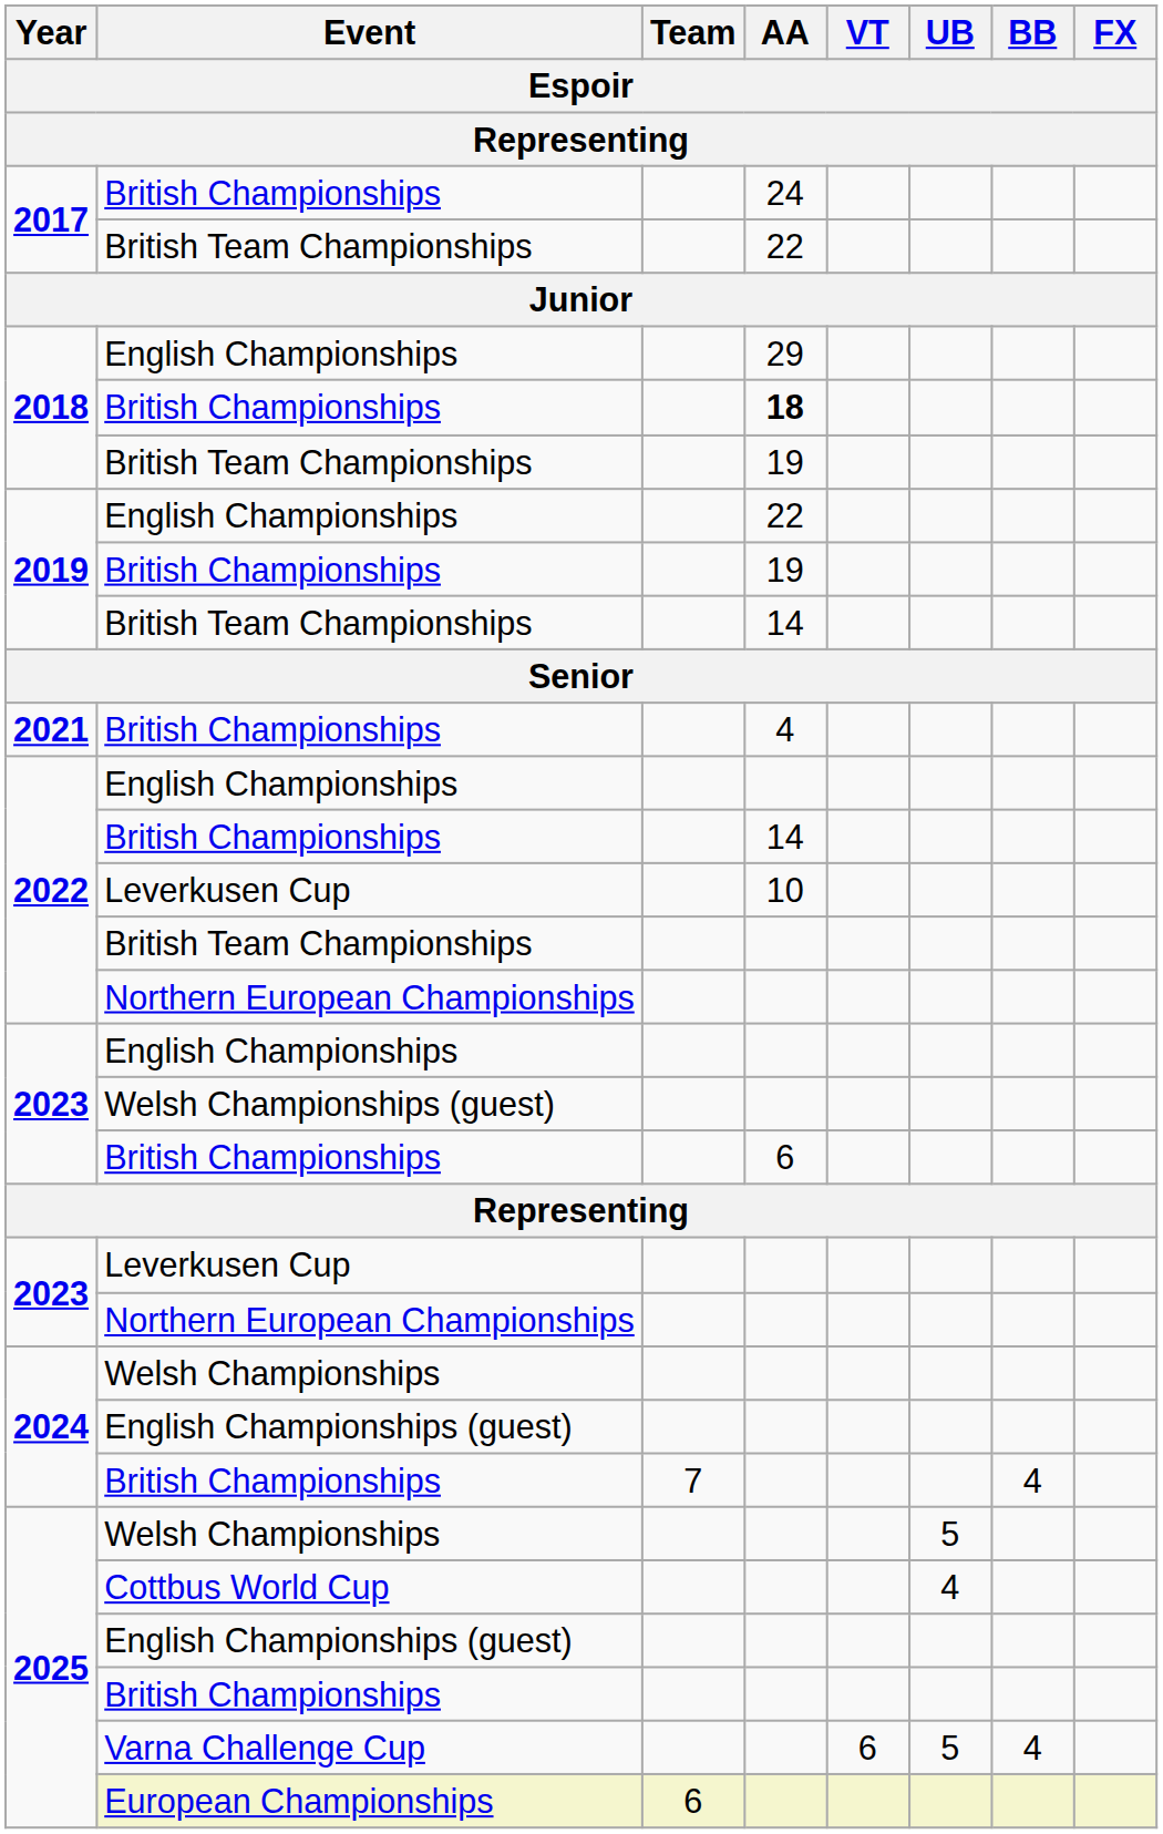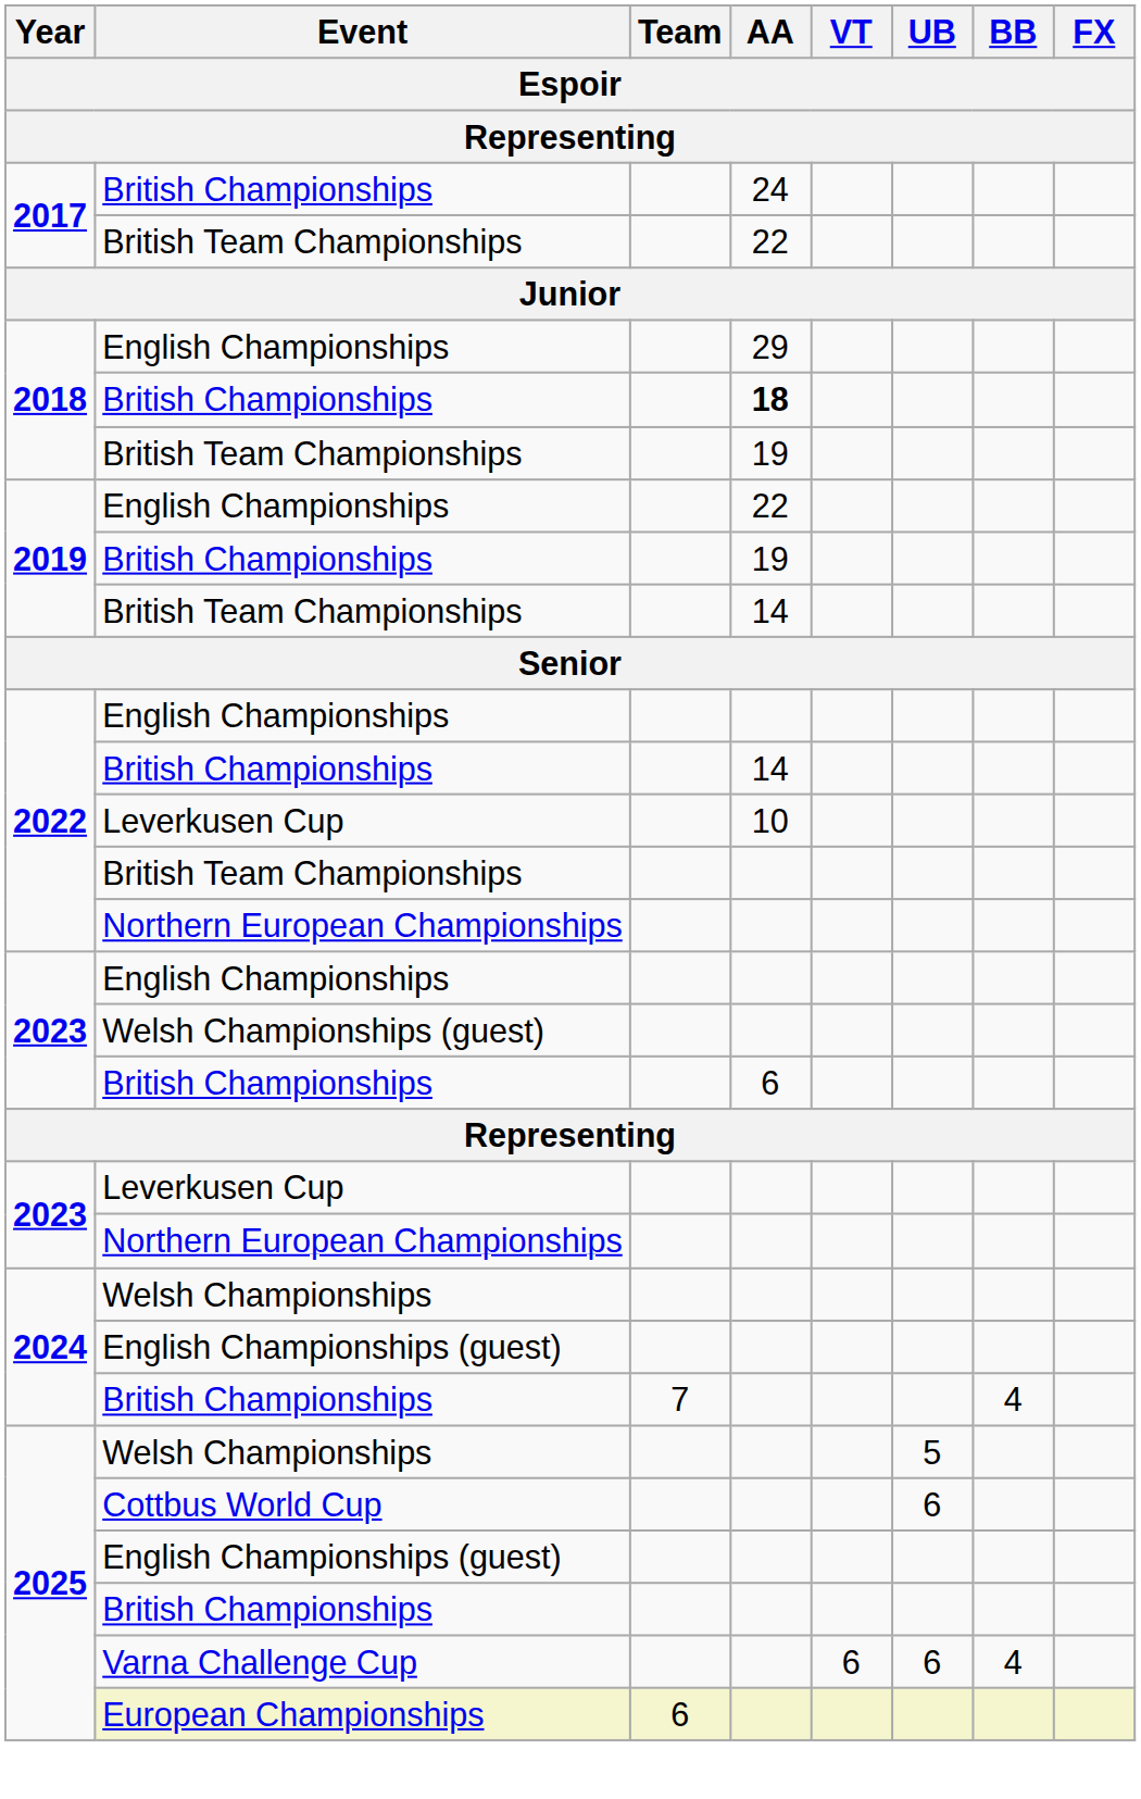 <table class="wikitable" style="text-align:center; font-size:95%;">
 <tr>
 <th align=center>Year</th>
 <th align=center>Event</th>
 <th style="width:30px;">Team</th>
 <th style="width:30px;">AA</th>
 <th style="width:30px;"><a href='#'>VT</a></th>
 <th style="width:30px;"><a href='#'>UB</a></th>
 <th style="width:30px;"><a href='#'>BB</a></th>
 <th style="width:30px;"><a href='#'>FX</a></th>
 </tr>
 <tr>
 <th colspan="8">Espoir</th>
 </tr>
 <tr>
 <th colspan="8">Representing  </th>
 </tr>
 <tr>
 <td rowspan="2"><strong><a href='#'>2017</a></strong></td>
 <td align=left><a href='#'>British Championships</a></td>
 <td></td>
 <td>24</td>
 <td></td>
 <td></td>
 <td></td>
 <td></td>
 </tr>
 <tr>
 <td align=left>British Team Championships</td>
 <td></td>
 <td>22</td>
 <td></td>
 <td></td>
 <td></td>
 <td></td>
 </tr>
 <tr>
 <th colspan="8">Junior</th>
 </tr>
 <tr>
 <td rowspan="3"><strong><a href='#'>2018</a></strong></td>
 <td align=left>English Championships</td>
 <td></td>
 <td>29</td>
 <td></td>
 <td></td>
 <td></td>
 <td></td>
 </tr>
 <tr>
 <td align=left><a href='#'>British Championships</a></td>
 <td></td>
 <td><strong>18</strong></td>
 <td></td>
 <td></td>
 <td></td>
 <td></td>
 </tr>
 <tr>
 <td align=left>British Team Championships</td>
 <td></td>
 <td>19</td>
 <td></td>
 <td></td>
 <td></td>
 <td></td>
 </tr>
 <tr>
 <td rowspan="3"><strong><a href='#'>2019</a></strong></td>
 <td align="left">English Championships</td>
 <td></td>
 <td>22</td>
 <td></td>
 <td></td>
 <td></td>
 <td></td>
 </tr>
 <tr>
 <td align="left"><a href='#'>British Championships</a></td>
 <td></td>
 <td>19</td>
 <td></td>
 <td></td>
 <td></td>
 <td></td>
 </tr>
 <tr>
 <td align=left>British Team Championships</td>
 <td></td>
 <td>14</td>
 <td></td>
 <td></td>
 <td></td>
 <td></td>
 </tr>
 <tr>
 <th colspan="8">Senior</th>
-</tr>
-<tr>
-<td><strong><a href='#'>2021</a></strong></td>
-<td align="left"><a href='#'>British Championships</a></td>
-<td></td>
-<td>4</td>
-<td></td>
-<td></td>
-<td></td>
-<td></td>
 </tr>
 <tr>
 <td rowspan="5"><strong><a href='#'>2022</a></strong></td>
 <td align="left">English Championships</td>
 <td></td>
 <td></td>
 <td></td>
 <td></td>
 <td></td>
 <td></td>
 </tr>
 <tr>
 <td align="left"><a href='#'>British Championships</a></td>
 <td></td>
 <td>14</td>
 <td></td>
 <td></td>
 <td></td>
 <td></td>
 </tr>
 <tr>
 <td align=left>Leverkusen Cup</td>
 <td></td>
 <td>10</td>
 <td></td>
 <td></td>
 <td></td>
 <td></td>
 </tr>
 <tr>
 <td align=left>British Team Championships</td>
 <td></td>
 <td></td>
 <td></td>
 <td></td>
 <td></td>
 <td></td>
 </tr>
 <tr>
 <td align="left"><a href='#'>Northern European Championships</a></td>
 <td></td>
 <td></td>
 <td></td>
 <td></td>
 <td></td>
 <td></td>
 </tr>
 <tr>
 <td rowspan="3"><strong><a href='#'>2023</a></strong></td>
 <td align=left>English Championships</td>
 <td></td>
 <td></td>
 <td></td>
 <td></td>
 <td></td>
 <td></td>
 </tr>
 <tr>
 <td align="left">Welsh Championships (guest)</td>
 <td></td>
 <td></td>
 <td></td>
 <td></td>
 <td></td>
 <td></td>
 </tr>
 <tr>
 <td align="left"><a href='#'>British Championships</a></td>
 <td></td>
 <td>6</td>
 <td></td>
 <td></td>
 <td></td>
 <td></td>
 </tr>
 <tr>
 <th colspan="8">Representing  </th>
 </tr>
 <tr>
 <td rowspan="2"><strong><a href='#'>2023</a></strong></td>
 <td align=left>Leverkusen Cup</td>
 <td></td>
 <td></td>
 <td></td>
 <td></td>
 <td></td>
 <td></td>
 </tr>
 <tr>
 <td align="left"><a href='#'>Northern European Championships</a></td>
 <td></td>
 <td></td>
 <td></td>
 <td></td>
 <td></td>
 <td></td>
 </tr>
 <tr>
 <td rowspan="3"><strong><a href='#'>2024</a></strong></td>
 <td align="left">Welsh Championships</td>
 <td></td>
 <td></td>
 <td></td>
 <td></td>
 <td></td>
 <td></td>
 </tr>
 <tr>
 <td align="left">English Championships (guest)</td>
 <td></td>
 <td></td>
 <td></td>
 <td></td>
 <td></td>
 <td></td>
 </tr>
 <tr>
 <td align="left"><a href='#'>British Championships</a></td>
 <td>7</td>
 <td></td>
 <td></td>
 <td></td>
 <td>4</td>
 <td></td>
 </tr>
 <tr>
 <td rowspan="6"><strong><a href='#'>2025</a></strong></td>
 <td align=left>Welsh Championships</td>
 <td></td>
 <td></td>
 <td></td>
 <td>5</td>
 <td></td>
 <td></td>
 </tr>
 <tr>
 <td align=left><a href='#'>Cottbus World Cup</a></td>
 <td></td>
 <td></td>
 <td></td>
-<td>4</td>
+<td>6</td>
 <td></td>
 <td></td>
 </tr>
 <tr>
 <td align=left>English Championships (guest)</td>
 <td></td>
 <td></td>
 <td></td>
 <td></td>
 <td></td>
 <td></td>
 </tr>
 <tr>
 <td align=left><a href='#'>British Championships</a></td>
 <td></td>
 <td></td>
 <td></td>
 <td></td>
 <td></td>
 <td></td>
 </tr>
 <tr>
 <td align=left><a href='#'>Varna Challenge Cup</a></td>
 <td></td>
 <td></td>
 <td>6</td>
-<td>5</td>
+<td>6</td>
 <td>4</td>
 <td></td>
 </tr>
 <tr bgcolor=#F5F6CE>
 <td align=left><a href='#'>European Championships</a></td>
 <td>6</td>
 <td></td>
 <td></td>
 <td></td>
 <td></td>
 <td></td>
 </tr>
 </table>
